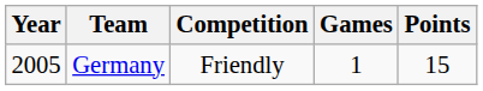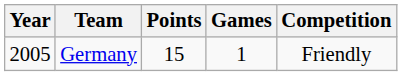 <table class="wikitable">
 <tr>
 <th>Year</th>
 <th>Team</th>
+<th>Points</th>
+<th>Games</th>
 <th>Competition</th>
-<th>Games</th>
-<th>Points</th>
 </tr>
 <tr align="center">
 <td>2005</td>
 <td><a href='#'>Germany</a></td>
+<td>15</td>
+<td>1</td>
 <td>Friendly</td>
-<td>1</td>
-<td>15</td>
 </tr>
 </table>
